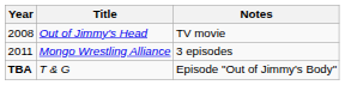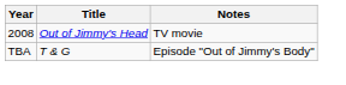 <table class="wikitable">
 <tr>
 <th>Year</th>
 <th>Title</th>
 <th>Notes</th>
 </tr>
 <tr>
 <td>2008</td>
 <td><em><a href='#'>Out of Jimmy's Head</a></em></td>
 <td>TV movie</td>
 </tr>
 <tr>
-<td>2011</td>
-<td><em><a href='#'>Mongo Wrestling Alliance</a></em></td>
-<td>3 episodes</td>
-</tr>
-<tr>
-<td><strong>TBA</strong></td>
+<td>TBA</td>
 <td><em>T & G</em></td>
 <td>Episode "Out of Jimmy's Body"</td>
 </tr>
 </table>
